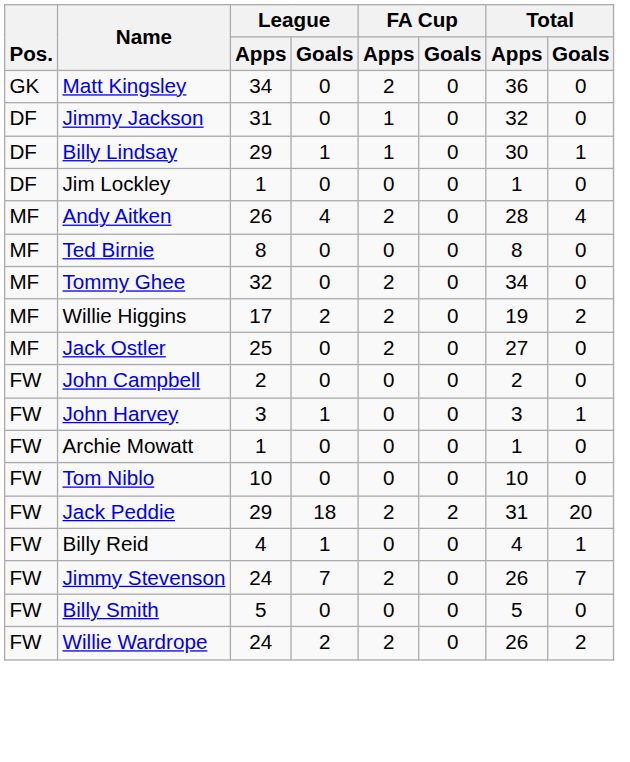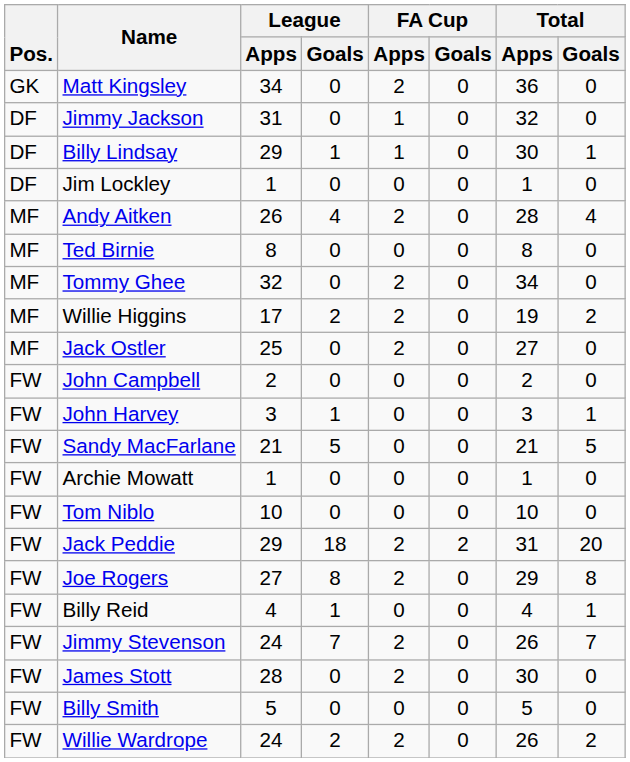 <table class="wikitable" style="text-align:center">
 <tr>
 <th rowspan="2" valign="bottom">Pos.</th>
 <th rowspan="2">Name</th>
 <th colspan="2" width="85">League</th>
 <th colspan="2" width="85">FA Cup</th>
 <th colspan="2" width="85">Total</th>
 </tr>
 <tr>
 <th>Apps</th>
 <th>Goals</th>
 <th>Apps</th>
 <th>Goals</th>
 <th>Apps</th>
 <th>Goals</th>
 </tr>
 <tr>
 <td align="left">GK</td>
 <td align="left"> <a href='#'>Matt Kingsley</a></td>
 <td>34</td>
 <td>0</td>
 <td>2</td>
 <td>0</td>
 <td>36</td>
 <td>0</td>
 </tr>
 <tr>
 <td align="left">DF</td>
 <td align="left"> <a href='#'>Jimmy Jackson</a></td>
 <td>31</td>
 <td>0</td>
 <td>1</td>
 <td>0</td>
 <td>32</td>
 <td>0</td>
 </tr>
 <tr>
 <td align="left">DF</td>
 <td align="left"> <a href='#'>Billy Lindsay</a></td>
 <td>29</td>
 <td>1</td>
 <td>1</td>
 <td>0</td>
 <td>30</td>
 <td>1</td>
 </tr>
 <tr>
 <td align="left">DF</td>
 <td align="left"> Jim Lockley</td>
 <td>1</td>
 <td>0</td>
 <td>0</td>
 <td>0</td>
 <td>1</td>
 <td>0</td>
 </tr>
 <tr>
 <td align="left">MF</td>
 <td align="left"> <a href='#'>Andy Aitken</a></td>
 <td>26</td>
 <td>4</td>
 <td>2</td>
 <td>0</td>
 <td>28</td>
 <td>4</td>
 </tr>
 <tr>
 <td align="left">MF</td>
 <td align="left"> <a href='#'>Ted Birnie</a></td>
 <td>8</td>
 <td>0</td>
 <td>0</td>
 <td>0</td>
 <td>8</td>
 <td>0</td>
 </tr>
 <tr>
 <td align="left">MF</td>
 <td align="left"> <a href='#'>Tommy Ghee</a></td>
 <td>32</td>
 <td>0</td>
 <td>2</td>
 <td>0</td>
 <td>34</td>
 <td>0</td>
 </tr>
 <tr>
 <td align="left">MF</td>
 <td align="left"> Willie Higgins</td>
 <td>17</td>
 <td>2</td>
 <td>2</td>
 <td>0</td>
 <td>19</td>
 <td>2</td>
 </tr>
 <tr>
 <td align="left">MF</td>
 <td align="left"> <a href='#'>Jack Ostler</a></td>
 <td>25</td>
 <td>0</td>
 <td>2</td>
 <td>0</td>
 <td>27</td>
 <td>0</td>
 </tr>
 <tr>
 <td align="left">FW</td>
 <td align="left"> <a href='#'>John Campbell</a></td>
 <td>2</td>
 <td>0</td>
 <td>0</td>
 <td>0</td>
 <td>2</td>
 <td>0</td>
 </tr>
 <tr>
 <td align="left">FW</td>
 <td align="left"> <a href='#'>John Harvey</a></td>
 <td>3</td>
 <td>1</td>
 <td>0</td>
 <td>0</td>
 <td>3</td>
 <td>1</td>
 </tr>
 <tr>
 <td align="left">FW</td>
+<td align="left"> <a href='#'>Sandy MacFarlane</a></td>
+<td>21</td>
+<td>5</td>
+<td>0</td>
+<td>0</td>
+<td>21</td>
+<td>5</td>
+</tr>
+<tr>
+<td align="left">FW</td>
 <td align="left"> Archie Mowatt</td>
 <td>1</td>
 <td>0</td>
 <td>0</td>
 <td>0</td>
 <td>1</td>
 <td>0</td>
 </tr>
 <tr>
 <td align="left">FW</td>
 <td align="left"> <a href='#'>Tom Niblo</a></td>
 <td>10</td>
 <td>0</td>
 <td>0</td>
 <td>0</td>
 <td>10</td>
 <td>0</td>
 </tr>
 <tr>
 <td align="left">FW</td>
 <td align="left"> <a href='#'>Jack Peddie</a></td>
 <td>29</td>
 <td>18</td>
 <td>2</td>
 <td>2</td>
 <td>31</td>
 <td>20</td>
 </tr>
 <tr>
 <td align="left">FW</td>
+<td align="left"> <a href='#'>Joe Rogers</a></td>
+<td>27</td>
+<td>8</td>
+<td>2</td>
+<td>0</td>
+<td>29</td>
+<td>8</td>
+</tr>
+<tr>
+<td align="left">FW</td>
 <td align="left"> Billy Reid</td>
 <td>4</td>
 <td>1</td>
 <td>0</td>
 <td>0</td>
 <td>4</td>
 <td>1</td>
 </tr>
 <tr>
 <td align="left">FW</td>
 <td align="left"> <a href='#'>Jimmy Stevenson</a></td>
 <td>24</td>
 <td>7</td>
 <td>2</td>
 <td>0</td>
 <td>26</td>
 <td>7</td>
+</tr>
+<tr>
+<td align="left">FW</td>
+<td align="left"> <a href='#'>James Stott</a></td>
+<td>28</td>
+<td>0</td>
+<td>2</td>
+<td>0</td>
+<td>30</td>
+<td>0</td>
 </tr>
 <tr>
 <td align="left">FW</td>
 <td align="left"> <a href='#'>Billy Smith</a></td>
 <td>5</td>
 <td>0</td>
 <td>0</td>
 <td>0</td>
 <td>5</td>
 <td>0</td>
 </tr>
 <tr>
 <td align="left">FW</td>
 <td align="left"> <a href='#'>Willie Wardrope</a></td>
 <td>24</td>
 <td>2</td>
 <td>2</td>
 <td>0</td>
 <td>26</td>
 <td>2</td>
 </tr>
 </table>
